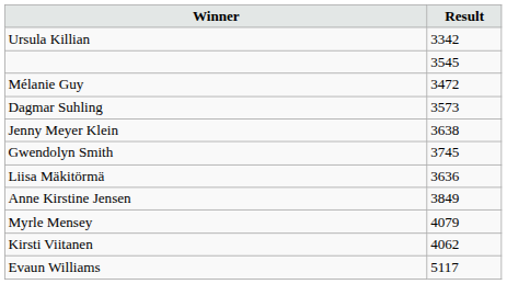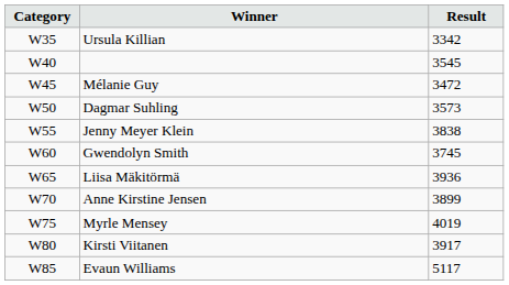 <table class="wikitable" width=35%>
 <tr>
+<td width=15% align="center" bgcolor=#E3E7E6><strong>Category</strong></td>
 <td align="center" bgcolor=#E3E7E6> <strong>Winner</strong></td>
 <td width=15% align="center" bgcolor=#E3E7E6><strong>Result</strong></td>
 </tr>
 <tr>
+<td align="center">W35</td>
 <td> Ursula Killian</td>
 <td>3342</td>
 </tr>
 <tr>
+<td align="center">W40</td>
 <td> </td>
 <td>3545</td>
 </tr>
 <tr>
+<td align="center">W45</td>
 <td> Mélanie Guy</td>
 <td>3472</td>
 </tr>
 <tr>
+<td align="center">W50</td>
 <td> Dagmar Suhling</td>
 <td>3573</td>
 </tr>
 <tr>
+<td align="center">W55</td>
 <td> Jenny Meyer Klein</td>
-<td>3638</td>
+<td>3838</td>
 </tr>
 <tr>
+<td align="center">W60</td>
 <td> Gwendolyn Smith</td>
 <td>3745</td>
 </tr>
 <tr>
+<td align="center">W65</td>
 <td> Liisa Mäkitörmä</td>
-<td>3636</td>
+<td>3936</td>
 </tr>
 <tr>
+<td align="center">W70</td>
 <td> Anne Kirstine Jensen</td>
-<td>3849</td>
+<td>3899</td>
 </tr>
 <tr>
+<td align="center">W75</td>
 <td> Myrle Mensey</td>
-<td>4079</td>
+<td>4019</td>
 </tr>
 <tr>
+<td align="center">W80</td>
 <td> Kirsti Viitanen</td>
-<td>4062</td>
+<td>3917</td>
 </tr>
 <tr>
+<td align="center">W85</td>
 <td> Evaun Williams</td>
 <td>5117</td>
 </tr>
 </table>
